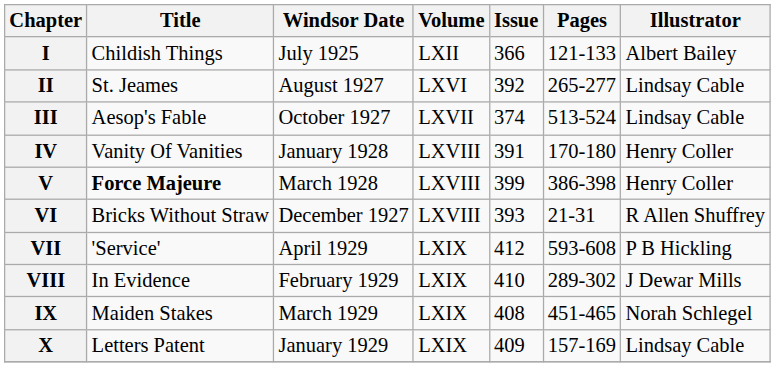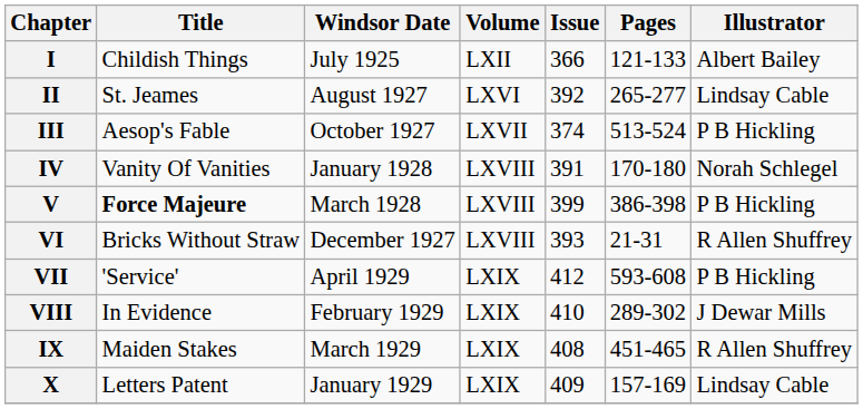 <table class="wikitable plainrowheaders sortable" style="margin-right: 0;">
 <tr>
 <th scope="col">Chapter</th>
 <th scope="col">Title</th>
 <th scope="col">Windsor Date</th>
 <th scope="col">Volume</th>
 <th scope="col">Issue</th>
 <th scope="col">Pages</th>
 <th scope="col">Illustrator</th>
 </tr>
 <tr>
 <th scope="row">I</th>
 <td>Childish Things</td>
 <td>July 1925</td>
 <td>LXII</td>
 <td>366</td>
 <td>121-133</td>
 <td>Albert Bailey</td>
 </tr>
 <tr>
 <th scope="row">II</th>
 <td>St. Jeames</td>
 <td>August 1927</td>
 <td>LXVI</td>
 <td>392</td>
 <td>265-277</td>
 <td>Lindsay Cable</td>
 </tr>
 <tr>
 <th scope="row">III</th>
 <td>Aesop's Fable</td>
 <td>October 1927</td>
 <td>LXVII</td>
 <td>374</td>
 <td>513-524</td>
-<td>Lindsay Cable</td>
+<td>P B Hickling</td>
 </tr>
 <tr>
 <th scope="row">IV</th>
 <td>Vanity Of Vanities</td>
 <td>January 1928</td>
 <td>LXVIII</td>
 <td>391</td>
 <td>170-180</td>
-<td>Henry Coller</td>
+<td>Norah Schlegel</td>
 </tr>
 <tr>
 <th scope="row">V</th>
 <td><strong>Force Majeure</strong></td>
 <td>March 1928</td>
 <td>LXVIII</td>
 <td>399</td>
 <td>386-398</td>
-<td>Henry Coller</td>
+<td>P B Hickling</td>
 </tr>
 <tr>
 <th scope="row">VI</th>
 <td>Bricks Without Straw</td>
 <td>December 1927</td>
 <td>LXVIII</td>
 <td>393</td>
 <td>21-31</td>
 <td>R Allen Shuffrey</td>
 </tr>
 <tr>
 <th scope="row">VII</th>
 <td>'Service'</td>
 <td>April 1929</td>
 <td>LXIX</td>
 <td>412</td>
 <td>593-608</td>
 <td>P B Hickling</td>
 </tr>
 <tr>
 <th scope="row">VIII</th>
 <td>In Evidence</td>
 <td>February 1929</td>
 <td>LXIX</td>
 <td>410</td>
 <td>289-302</td>
 <td>J Dewar Mills</td>
 </tr>
 <tr>
 <th scope="row">IX</th>
 <td>Maiden Stakes</td>
 <td>March 1929</td>
 <td>LXIX</td>
 <td>408</td>
 <td>451-465</td>
-<td>Norah Schlegel</td>
+<td>R Allen Shuffrey</td>
 </tr>
 <tr>
 <th scope="row">X</th>
 <td>Letters Patent</td>
 <td>January 1929</td>
 <td>LXIX</td>
 <td>409</td>
 <td>157-169</td>
 <td>Lindsay Cable</td>
 </tr>
 <tr>
 </tr>
 </table>
